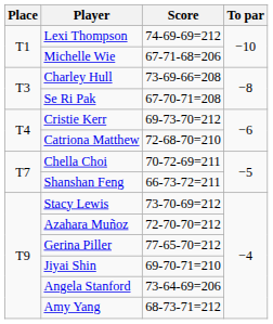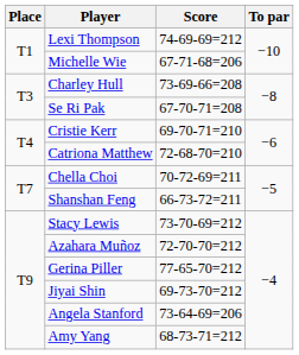 <table class="wikitable">
 <tr>
 <th>Place</th>
 <th>Player</th>
 <th>Score</th>
 <th>To par</th>
 </tr>
 <tr>
 <td align=center rowspan=2>T1</td>
 <td> <a href='#'>Lexi Thompson</a></td>
 <td align=center>74-69-69=212</td>
 <td align=center rowspan=2>−10</td>
 </tr>
 <tr>
 <td> <a href='#'>Michelle Wie</a></td>
 <td align=center>67-71-68=206</td>
 </tr>
 <tr>
 <td align=center rowspan=2>T3</td>
 <td> <a href='#'>Charley Hull</a></td>
 <td align=center>73-69-66=208</td>
 <td align=center rowspan=2>−8</td>
 </tr>
 <tr>
 <td> <a href='#'>Se Ri Pak</a></td>
 <td align=center>67-70-71=208</td>
 </tr>
 <tr>
 <td align=center rowspan=2>T4</td>
 <td> <a href='#'>Cristie Kerr</a></td>
-<td align=center>69-73-70=212</td>
+<td align=center>69-70-71=210</td>
 <td align=center rowspan=2>−6</td>
 </tr>
 <tr>
 <td> <a href='#'>Catriona Matthew</a></td>
 <td align=center>72-68-70=210</td>
 </tr>
 <tr>
 <td align=center rowspan=2>T7</td>
 <td> <a href='#'>Chella Choi</a></td>
 <td align=center>70-72-69=211</td>
 <td align=center rowspan=2>−5</td>
 </tr>
 <tr>
 <td> <a href='#'>Shanshan Feng</a></td>
 <td align=center>66-73-72=211</td>
 </tr>
 <tr>
 <td align=center rowspan=6>T9</td>
 <td> <a href='#'>Stacy Lewis</a></td>
 <td align=center>73-70-69=212</td>
 <td align=center rowspan=6>−4</td>
 </tr>
 <tr>
 <td> <a href='#'>Azahara Muñoz</a></td>
 <td align=center>72-70-70=212</td>
 </tr>
 <tr>
 <td> <a href='#'>Gerina Piller</a></td>
 <td align=center>77-65-70=212</td>
 </tr>
 <tr>
 <td> <a href='#'>Jiyai Shin</a></td>
-<td align=center>69-70-71=210</td>
+<td align=center>69-73-70=212</td>
 </tr>
 <tr>
 <td> <a href='#'>Angela Stanford</a></td>
 <td align=center>73-64-69=206</td>
 </tr>
 <tr>
 <td> <a href='#'>Amy Yang</a></td>
 <td align=center>68-73-71=212</td>
 </tr>
 </table>
